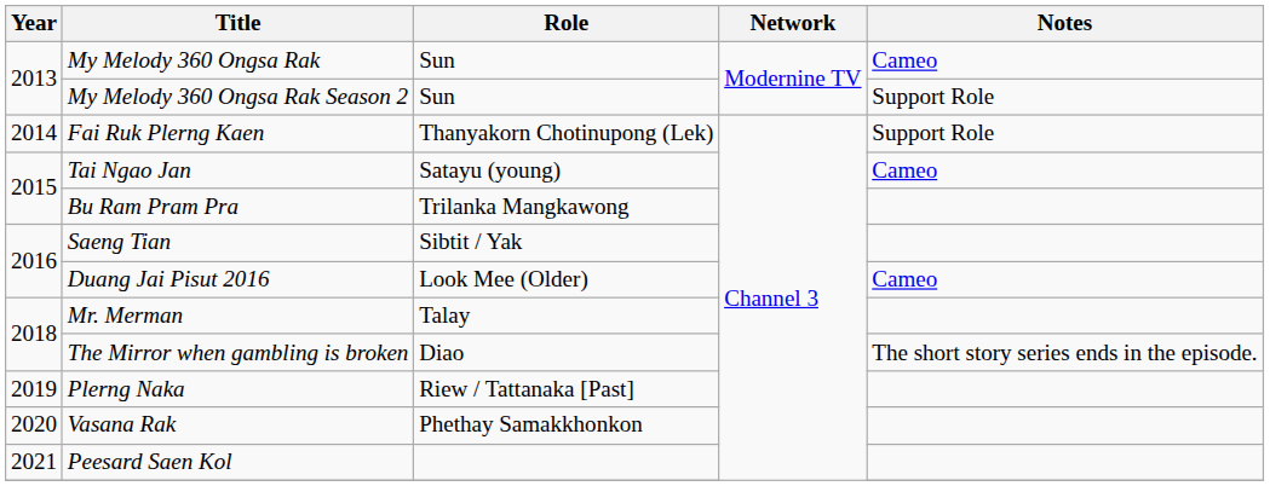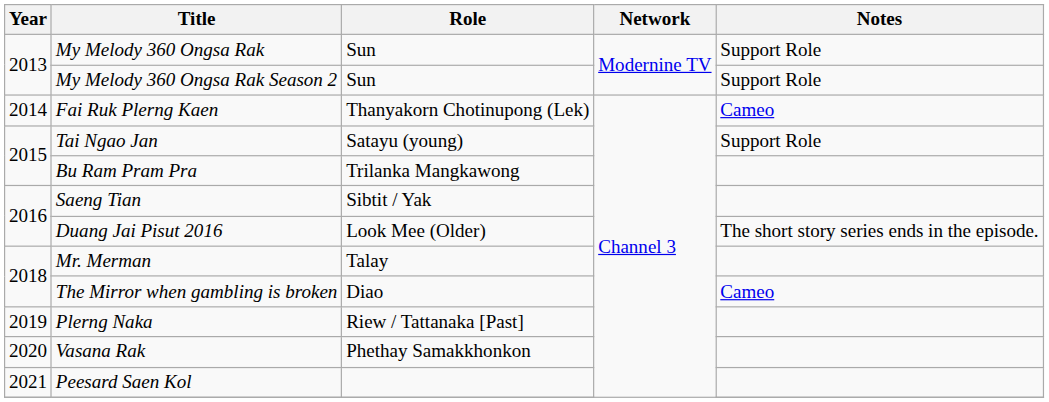 <table class="wikitable sortable">
 <tr>
 <th>Year</th>
 <th>Title</th>
 <th>Role</th>
 <th>Network</th>
 <th class="unsortable">Notes</th>
 </tr>
 <tr>
 <td rowspan="2">2013</td>
 <td><em>My Melody 360 Ongsa Rak </em></td>
 <td>Sun</td>
 <td rowspan="2"><a href='#'>Modernine TV</a></td>
-<td><a href='#'>Cameo</a></td>
+<td>Support Role</td>
 </tr>
 <tr>
 <td><em>My Melody 360 Ongsa Rak Season 2</em></td>
 <td>Sun</td>
 <td>Support Role</td>
 </tr>
 <tr>
 <td rowspan="1">2014</td>
 <td><em>Fai Ruk Plerng Kaen </em></td>
 <td>Thanyakorn Chotinupong (Lek)</td>
 <td rowspan="12"><a href='#'>Channel 3</a></td>
-<td>Support Role</td>
+<td><a href='#'>Cameo</a></td>
 </tr>
 <tr>
 <td rowspan="2">2015</td>
 <td><em>Tai Ngao Jan </em></td>
 <td>Satayu (young)</td>
-<td><a href='#'>Cameo</a></td>
+<td>Support Role</td>
 </tr>
 <tr>
 <td><em>Bu Ram Pram Pra </em></td>
 <td>Trilanka Mangkawong</td>
 <td></td>
 </tr>
 <tr>
 <td rowspan="2">2016</td>
 <td><em>Saeng Tian </em></td>
 <td>Sibtit / Yak</td>
 <td></td>
 </tr>
 <tr>
 <td><em>Duang Jai Pisut 2016 </em></td>
 <td>Look Mee (Older)</td>
-<td><a href='#'>Cameo</a></td>
+<td>The short story series ends in the episode.</td>
 </tr>
 <tr>
 <td rowspan="2">2018</td>
 <td><em> Mr. Merman  </em></td>
 <td>Talay</td>
 <td></td>
 </tr>
 <tr>
 <td><em> The Mirror when gambling is broken</em></td>
 <td>Diao</td>
-<td>The short story series ends in the episode.</td>
+<td><a href='#'>Cameo</a></td>
 </tr>
 <tr>
 <td rowspan="1">2019</td>
 <td><em> Plerng Naka  </em></td>
 <td>Riew / Tattanaka [Past]</td>
 <td></td>
 </tr>
 <tr>
 <td rowspan="1">2020</td>
 <td><em>Vasana Rak	 </em></td>
 <td>Phethay Samakkhonkon</td>
 <td></td>
 </tr>
 <tr>
 <td rowspan="1">2021</td>
 <td><em> Peesard Saen Kol </em></td>
 <td></td>
 <td></td>
 </tr>
 <tr>
 </tr>
 </table>
